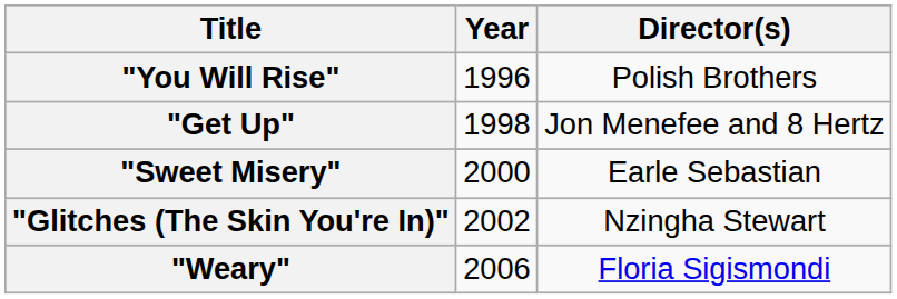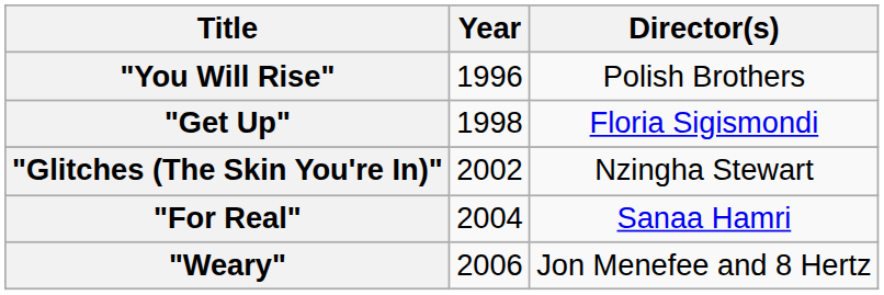 <table class="wikitable plainrowheaders" style="text-align:center;">
 <tr>
 <th scope="col">Title</th>
 <th scope="col">Year</th>
 <th scope="col">Director(s)</th>
 </tr>
 <tr>
 <th scope="row">"You Will Rise"<br></th>
 <td>1996</td>
 <td>Polish Brothers</td>
 </tr>
 <tr>
 <th scope="row">"Get Up"</th>
 <td>1998</td>
-<td>Jon Menefee and 8 Hertz</td>
-</tr>
-<tr>
-<th scope="row">"Sweet Misery"</th>
-<td>2000</td>
-<td>Earle Sebastian</td>
+<td><a href='#'>Floria Sigismondi</a></td>
 </tr>
 <tr>
 <th scope="row">"Glitches (The Skin You're In)"<br></th>
 <td>2002</td>
 <td>Nzingha Stewart</td>
 </tr>
 <tr>
+<th scope="row">"For Real"</th>
+<td>2004</td>
+<td><a href='#'>Sanaa Hamri</a></td>
+</tr>
+<tr>
 <th scope="row">"Weary"</th>
 <td>2006</td>
-<td><a href='#'>Floria Sigismondi</a></td>
+<td>Jon Menefee and 8 Hertz</td>
 </tr>
 </table>
